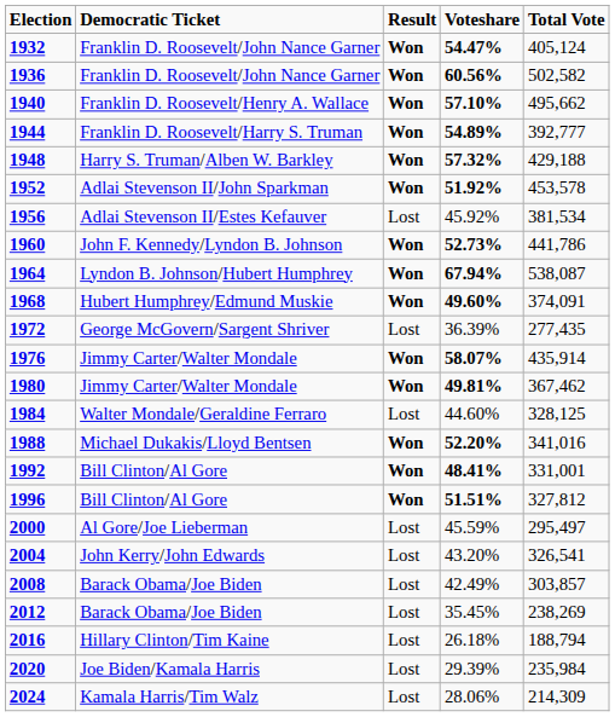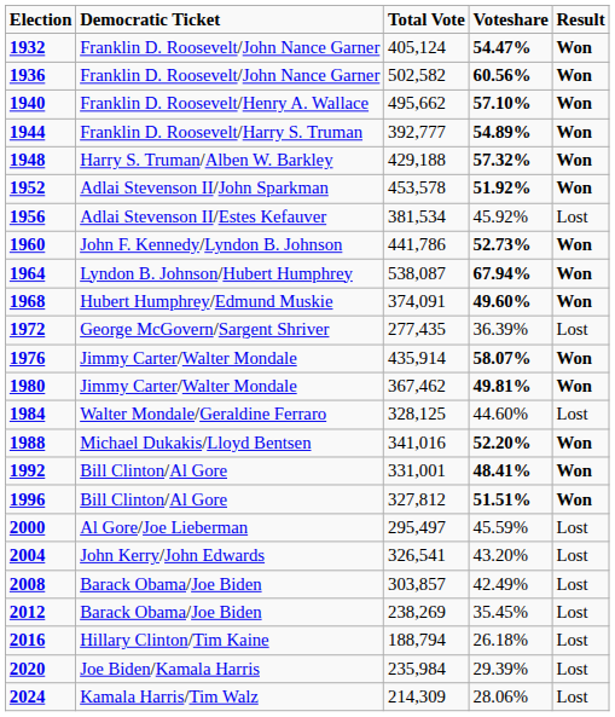 <table class="wikitable sortable mw-collapsible">
 <tr>
 <td><strong>Election</strong></td>
 <td><strong>Democratic Ticket</strong></td>
+<td><strong>Total Vote</strong></td>
+<td><strong>Voteshare</strong></td>
 <td><strong>Result</strong></td>
-<td><strong>Voteshare</strong></td>
-<td><strong>Total Vote</strong></td>
 </tr>
 <tr>
 <td><strong><a href='#'>1932</a></strong></td>
 <td><a href='#'>Franklin D. Roosevelt</a>/<a href='#'>John Nance Garner</a></td>
+<td>405,124</td>
+<td><strong>54.47%</strong></td>
 <td><strong>Won</strong></td>
-<td><strong>54.47%</strong></td>
-<td>405,124</td>
 </tr>
 <tr>
 <td><strong><a href='#'>1936</a></strong></td>
 <td><a href='#'>Franklin D. Roosevelt</a>/<a href='#'>John Nance Garner</a></td>
+<td>502,582</td>
+<td><strong>60.56%</strong></td>
 <td><strong>Won</strong></td>
-<td><strong>60.56%</strong></td>
-<td>502,582</td>
 </tr>
 <tr>
 <td><strong><a href='#'>1940</a></strong></td>
 <td><a href='#'>Franklin D. Roosevelt</a>/<a href='#'>Henry A. Wallace</a></td>
+<td>495,662</td>
+<td><strong>57.10%</strong></td>
 <td><strong>Won</strong></td>
-<td><strong>57.10%</strong></td>
-<td>495,662</td>
 </tr>
 <tr>
 <td><strong><a href='#'>1944</a></strong></td>
 <td><a href='#'>Franklin D. Roosevelt</a>/<a href='#'>Harry S. Truman</a></td>
+<td>392,777</td>
+<td><strong>54.89%</strong></td>
 <td><strong>Won</strong></td>
-<td><strong>54.89%</strong></td>
-<td>392,777</td>
 </tr>
 <tr>
 <td><strong><a href='#'>1948</a></strong></td>
 <td><a href='#'>Harry S. Truman</a>/<a href='#'>Alben W. Barkley</a></td>
+<td>429,188</td>
+<td><strong>57.32%</strong></td>
 <td><strong>Won</strong></td>
-<td><strong>57.32%</strong></td>
-<td>429,188</td>
 </tr>
 <tr>
 <td><strong><a href='#'>1952</a></strong></td>
 <td><a href='#'>Adlai Stevenson II</a>/<a href='#'>John Sparkman</a></td>
+<td>453,578</td>
+<td><strong>51.92%</strong></td>
 <td><strong>Won</strong></td>
-<td><strong>51.92%</strong></td>
-<td>453,578</td>
 </tr>
 <tr>
 <td><strong><a href='#'>1956</a></strong></td>
 <td><a href='#'>Adlai Stevenson II</a>/<a href='#'>Estes Kefauver</a></td>
+<td>381,534</td>
+<td>45.92%</td>
 <td>Lost</td>
-<td>45.92%</td>
-<td>381,534</td>
 </tr>
 <tr>
 <td><strong><a href='#'>1960</a></strong></td>
 <td><a href='#'>John F. Kennedy</a>/<a href='#'>Lyndon B. Johnson</a></td>
+<td>441,786</td>
+<td><strong>52.73%</strong></td>
 <td><strong>Won</strong></td>
-<td><strong>52.73%</strong></td>
-<td>441,786</td>
 </tr>
 <tr>
 <td><strong><a href='#'>1964</a></strong></td>
 <td><a href='#'>Lyndon B. Johnson</a>/<a href='#'>Hubert Humphrey</a></td>
+<td>538,087</td>
+<td><strong>67.94%</strong></td>
 <td><strong>Won</strong></td>
-<td><strong>67.94%</strong></td>
-<td>538,087</td>
 </tr>
 <tr>
 <td><strong><a href='#'>1968</a></strong></td>
 <td><a href='#'>Hubert Humphrey</a>/<a href='#'>Edmund Muskie</a></td>
+<td>374,091</td>
+<td><strong>49.60%</strong></td>
 <td><strong>Won</strong></td>
-<td><strong>49.60%</strong></td>
-<td>374,091</td>
 </tr>
 <tr>
 <td><strong><a href='#'>1972</a></strong></td>
 <td><a href='#'>George McGovern</a>/<a href='#'>Sargent Shriver</a></td>
+<td>277,435</td>
+<td>36.39%</td>
 <td>Lost</td>
-<td>36.39%</td>
-<td>277,435</td>
 </tr>
 <tr>
 <td><strong><a href='#'>1976</a></strong></td>
 <td><a href='#'>Jimmy Carter</a>/<a href='#'>Walter Mondale</a></td>
+<td>435,914</td>
+<td><strong>58.07%</strong></td>
 <td><strong>Won</strong></td>
-<td><strong>58.07%</strong></td>
-<td>435,914</td>
 </tr>
 <tr>
 <td><strong><a href='#'>1980</a></strong></td>
 <td><a href='#'>Jimmy Carter</a>/<a href='#'>Walter Mondale</a></td>
+<td>367,462</td>
+<td><strong>49.81%</strong></td>
 <td><strong>Won</strong></td>
-<td><strong>49.81%</strong></td>
-<td>367,462</td>
 </tr>
 <tr>
 <td><strong><a href='#'>1984</a></strong></td>
 <td><a href='#'>Walter Mondale</a>/<a href='#'>Geraldine Ferraro</a></td>
+<td>328,125</td>
+<td>44.60%</td>
 <td>Lost</td>
-<td>44.60%</td>
-<td>328,125</td>
 </tr>
 <tr>
 <td><strong><a href='#'>1988</a></strong></td>
 <td><a href='#'>Michael Dukakis</a>/<a href='#'>Lloyd Bentsen</a></td>
+<td>341,016</td>
+<td><strong>52.20%</strong></td>
 <td><strong>Won</strong></td>
-<td><strong>52.20%</strong></td>
-<td>341,016</td>
 </tr>
 <tr>
 <td><strong><a href='#'>1992</a></strong></td>
 <td><a href='#'>Bill Clinton</a>/<a href='#'>Al Gore</a></td>
+<td>331,001</td>
+<td><strong>48.41%</strong></td>
 <td><strong>Won</strong></td>
-<td><strong>48.41%</strong></td>
-<td>331,001</td>
 </tr>
 <tr>
 <td><strong><a href='#'>1996</a></strong></td>
 <td><a href='#'>Bill Clinton</a>/<a href='#'>Al Gore</a></td>
+<td>327,812</td>
+<td><strong>51.51%</strong></td>
 <td><strong>Won</strong></td>
-<td><strong>51.51%</strong></td>
-<td>327,812</td>
 </tr>
 <tr>
 <td><strong><a href='#'>2000</a></strong></td>
 <td><a href='#'>Al Gore</a>/<a href='#'>Joe Lieberman</a></td>
+<td>295,497</td>
+<td>45.59%</td>
 <td>Lost</td>
-<td>45.59%</td>
-<td>295,497</td>
 </tr>
 <tr>
 <td><strong><a href='#'>2004</a></strong></td>
 <td><a href='#'>John Kerry</a>/<a href='#'>John Edwards</a></td>
+<td>326,541</td>
+<td>43.20%</td>
 <td>Lost</td>
-<td>43.20%</td>
-<td>326,541</td>
 </tr>
 <tr>
 <td><strong><a href='#'>2008</a></strong></td>
 <td><a href='#'>Barack Obama</a>/<a href='#'>Joe Biden</a></td>
+<td>303,857</td>
+<td>42.49%</td>
 <td>Lost</td>
-<td>42.49%</td>
-<td>303,857</td>
 </tr>
 <tr>
 <td><strong><a href='#'>2012</a></strong></td>
 <td><a href='#'>Barack Obama</a>/<a href='#'>Joe Biden</a></td>
+<td>238,269</td>
+<td>35.45%</td>
 <td>Lost</td>
-<td>35.45%</td>
-<td>238,269</td>
 </tr>
 <tr>
 <td><strong><a href='#'>2016</a></strong></td>
 <td><a href='#'>Hillary Clinton</a>/<a href='#'>Tim Kaine</a></td>
+<td>188,794</td>
+<td>26.18%</td>
 <td>Lost</td>
-<td>26.18%</td>
-<td>188,794</td>
 </tr>
 <tr>
 <td><strong><a href='#'>2020</a></strong></td>
 <td><a href='#'>Joe Biden</a>/<a href='#'>Kamala Harris</a></td>
+<td>235,984</td>
+<td>29.39%</td>
 <td>Lost</td>
-<td>29.39%</td>
-<td>235,984</td>
 </tr>
 <tr>
 <td><strong><a href='#'>2024</a></strong></td>
 <td><a href='#'>Kamala Harris</a>/<a href='#'>Tim Walz</a></td>
+<td>214,309</td>
+<td>28.06%</td>
 <td>Lost</td>
-<td>28.06%</td>
-<td>214,309</td>
 </tr>
 </table>
